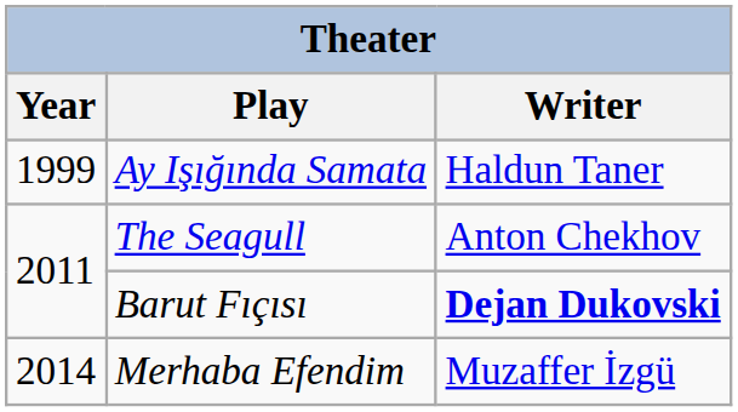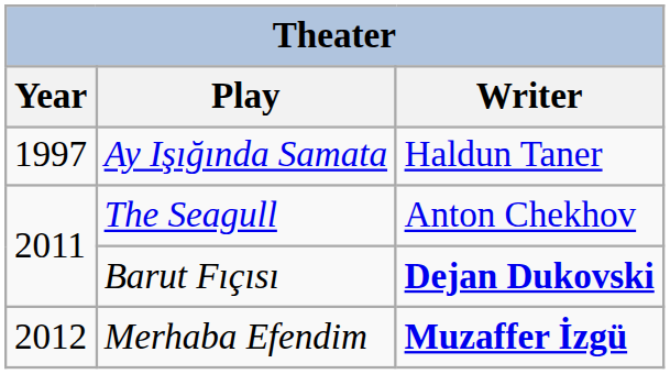 <table class="wikitable" style="font-size: 90%;">
 <tr>
 <th colspan="4" style="background:LightSteelBlue">Theater</th>
 </tr>
 <tr>
 <th>Year</th>
 <th>Play</th>
 <th>Writer</th>
 </tr>
 <tr>
-<td>1999</td>
+<td>1997</td>
 <td><em><a href='#'>Ay Işığında Samata</a></em></td>
 <td><a href='#'>Haldun Taner</a></td>
 </tr>
 <tr>
 <td rowspan=2>2011</td>
 <td><em><a href='#'>The Seagull</a></em></td>
 <td><a href='#'>Anton Chekhov</a></td>
 </tr>
 <tr>
 <td><em>Barut Fıçısı</em></td>
 <td><strong><a href='#'>Dejan Dukovski</a></strong></td>
 </tr>
 <tr>
-<td>2014</td>
+<td>2012</td>
 <td><em>Merhaba Efendim</em></td>
-<td><a href='#'>Muzaffer İzgü</a></td>
+<td><strong><a href='#'>Muzaffer İzgü</a></strong></td>
 </tr>
 </table>
